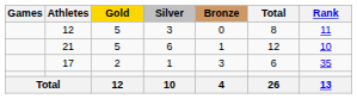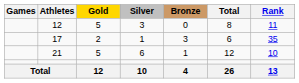 <table class="wikitable sortable" style="text-align:center; font-size:90%;">
 <tr>
 <th>Games</th>
 <th>Athletes</th>
 <th style="background:gold; width:4.5em; font-weight:bold;">Gold</th>
 <th style="background:silver; width:4.5em; font-weight:bold;">Silver</th>
 <th style="background:#cc9966; width:4.5em; font-weight:bold;">Bronze</th>
 <th style="width:4.5em; font-weight:bold;">Total</th>
 <th style="width:4.5em; font-weight:bold;"><a href='#'>Rank</a></th>
 </tr>
 <tr>
 <td align=left></td>
 <td>12</td>
 <td>5</td>
 <td>3</td>
 <td>0</td>
 <td>8</td>
 <td><a href='#'>11</a></td>
 </tr>
 <tr>
 <td align=left></td>
+<td>17</td>
+<td>2</td>
+<td>1</td>
+<td>3</td>
+<td>6</td>
+<td><a href='#'>35</a></td>
+</tr>
+<tr>
+<td align=left></td>
 <td>21</td>
 <td>5</td>
 <td>6</td>
 <td>1</td>
 <td>12</td>
 <td><a href='#'>10</a></td>
-</tr>
-<tr>
-<td align=left></td>
-<td>17</td>
-<td>2</td>
-<td>1</td>
-<td>3</td>
-<td>6</td>
-<td><a href='#'>35</a></td>
 </tr>
 <tr>
 <td align=left><em></em></td>
 <td></td>
 <td></td>
 <td></td>
 <td></td>
 <td></td>
 <td></td>
 </tr>
 <tr>
 <th colspan=2>Total</th>
 <th>12</th>
 <th>10</th>
 <th>4</th>
 <th>26</th>
 <th><a href='#'>13</a></th>
 </tr>
 </table>
